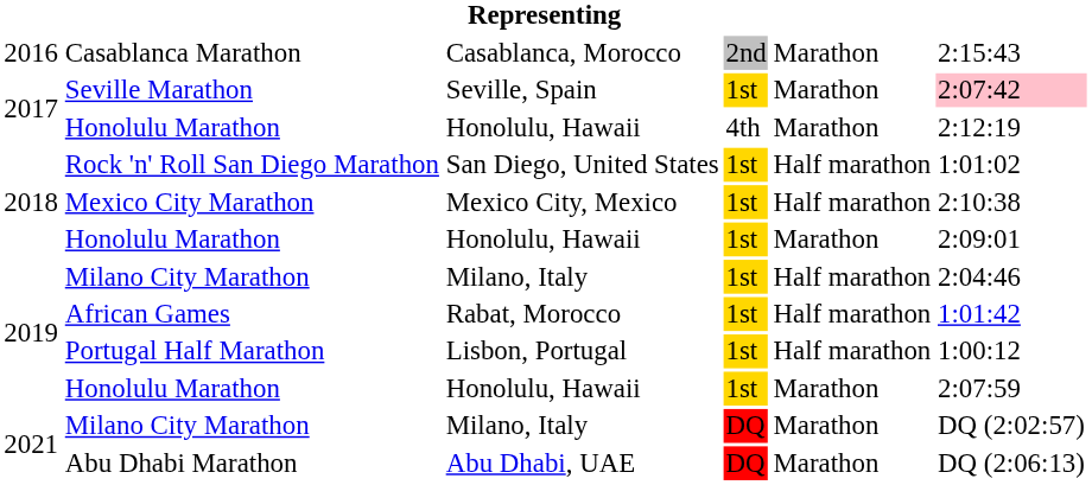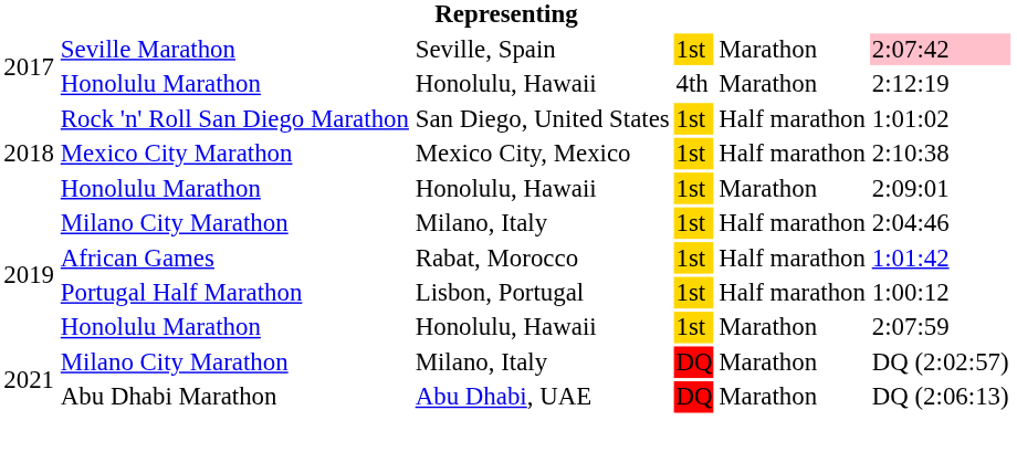 <table>
 <tr>
 <th colspan="6">Representing </th>
-</tr>
-<tr>
-<td>2016</td>
-<td>Casablanca Marathon</td>
-<td>Casablanca, Morocco</td>
-<td bgcolor=silver>2nd</td>
-<td>Marathon</td>
-<td>2:15:43</td>
 </tr>
 <tr>
 <td rowspan=2>2017</td>
 <td><a href='#'>Seville Marathon</a></td>
 <td>Seville, Spain</td>
 <td bgcolor=gold>1st</td>
 <td>Marathon</td>
 <td style="background: pink;">2:07:42</td>
 </tr>
 <tr>
 <td><a href='#'>Honolulu Marathon</a></td>
 <td>Honolulu, Hawaii</td>
 <td>4th</td>
 <td>Marathon</td>
 <td>2:12:19</td>
 </tr>
 <tr>
 <td rowspan=3>2018</td>
 <td><a href='#'>Rock 'n' Roll San Diego Marathon</a></td>
 <td>San Diego, United States</td>
 <td bgcolor=gold>1st</td>
 <td>Half marathon</td>
 <td>1:01:02</td>
 </tr>
 <tr>
 <td><a href='#'>Mexico City Marathon</a></td>
 <td>Mexico City, Mexico</td>
 <td bgcolor=gold>1st</td>
 <td>Half marathon</td>
 <td>2:10:38</td>
 </tr>
 <tr>
 <td><a href='#'>Honolulu Marathon</a></td>
 <td>Honolulu, Hawaii</td>
 <td bgcolor=gold>1st</td>
 <td>Marathon</td>
 <td>2:09:01</td>
 </tr>
 <tr>
 <td rowspan=4>2019</td>
 <td><a href='#'>Milano City Marathon</a></td>
 <td>Milano, Italy</td>
 <td bgcolor=gold>1st</td>
 <td>Half marathon</td>
 <td>2:04:46</td>
 </tr>
 <tr>
 <td><a href='#'>African Games</a></td>
 <td>Rabat, Morocco</td>
 <td bgcolor=gold>1st</td>
 <td>Half marathon</td>
 <td><a href='#'>1:01:42</a></td>
 </tr>
 <tr>
 <td><a href='#'>Portugal Half Marathon</a></td>
 <td>Lisbon, Portugal</td>
 <td bgcolor=gold>1st</td>
 <td>Half marathon</td>
 <td>1:00:12</td>
 </tr>
 <tr>
 <td><a href='#'>Honolulu Marathon</a></td>
 <td>Honolulu, Hawaii</td>
 <td bgcolor=gold>1st</td>
 <td>Marathon</td>
 <td>2:07:59</td>
 </tr>
 <tr>
 <td rowspan=2>2021</td>
 <td><a href='#'>Milano City Marathon</a></td>
 <td>Milano, Italy</td>
 <td bgcolor=red>DQ</td>
 <td>Marathon</td>
 <td>DQ (2:02:57)</td>
 </tr>
 <tr>
 <td>Abu Dhabi Marathon</td>
 <td><a href='#'>Abu Dhabi</a>, UAE</td>
 <td bgcolor=red>DQ</td>
 <td>Marathon</td>
 <td>DQ (2:06:13)</td>
 </tr>
 </table>
